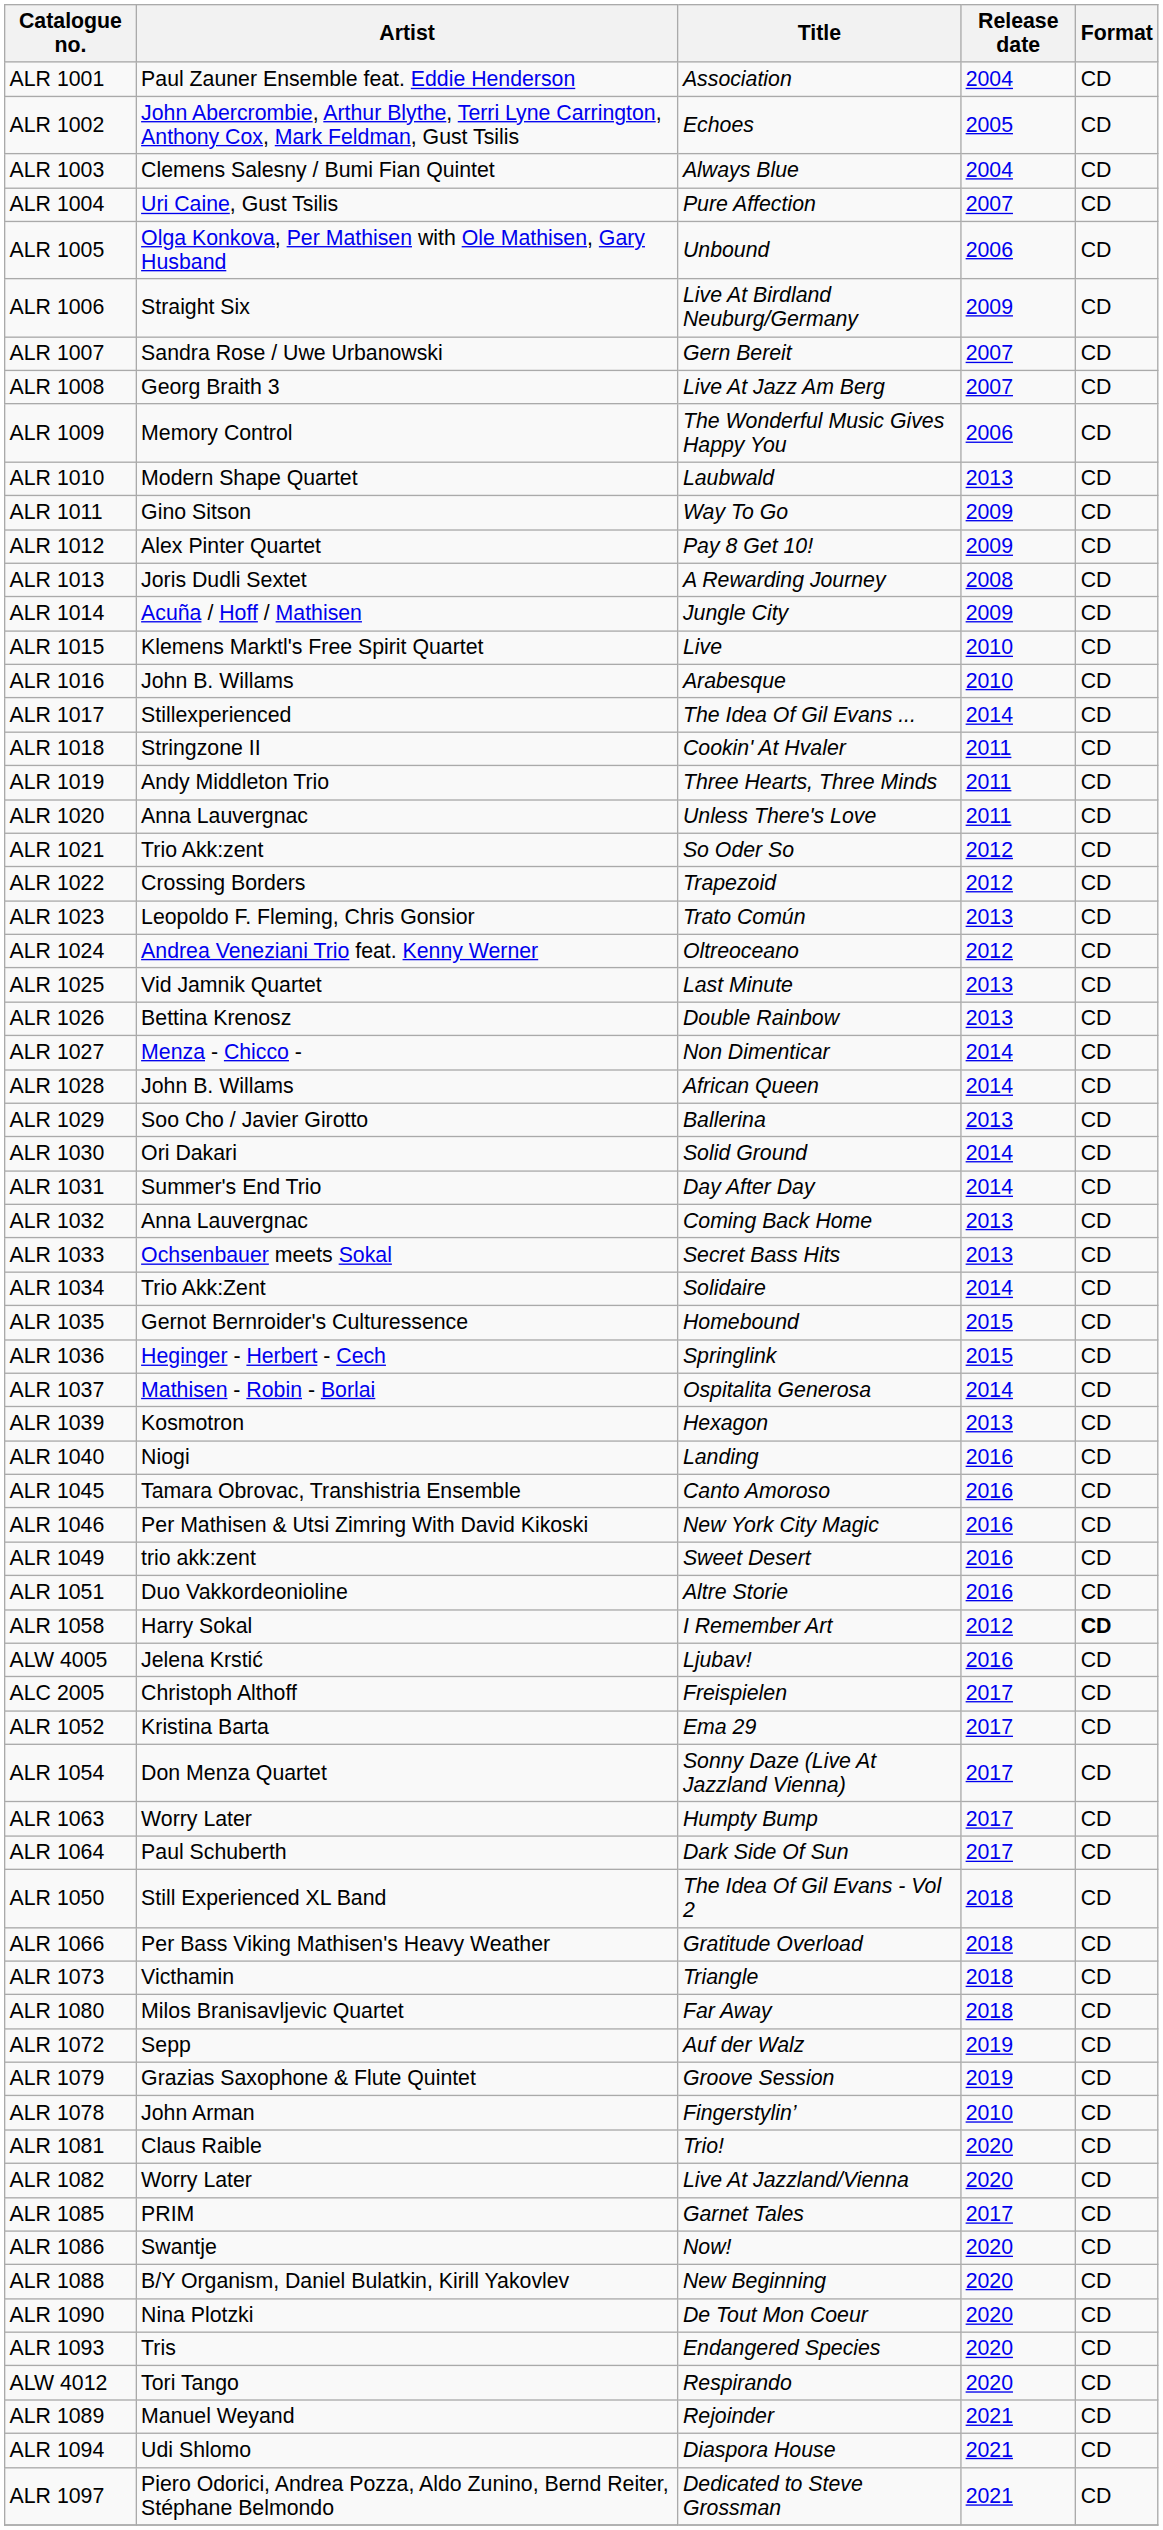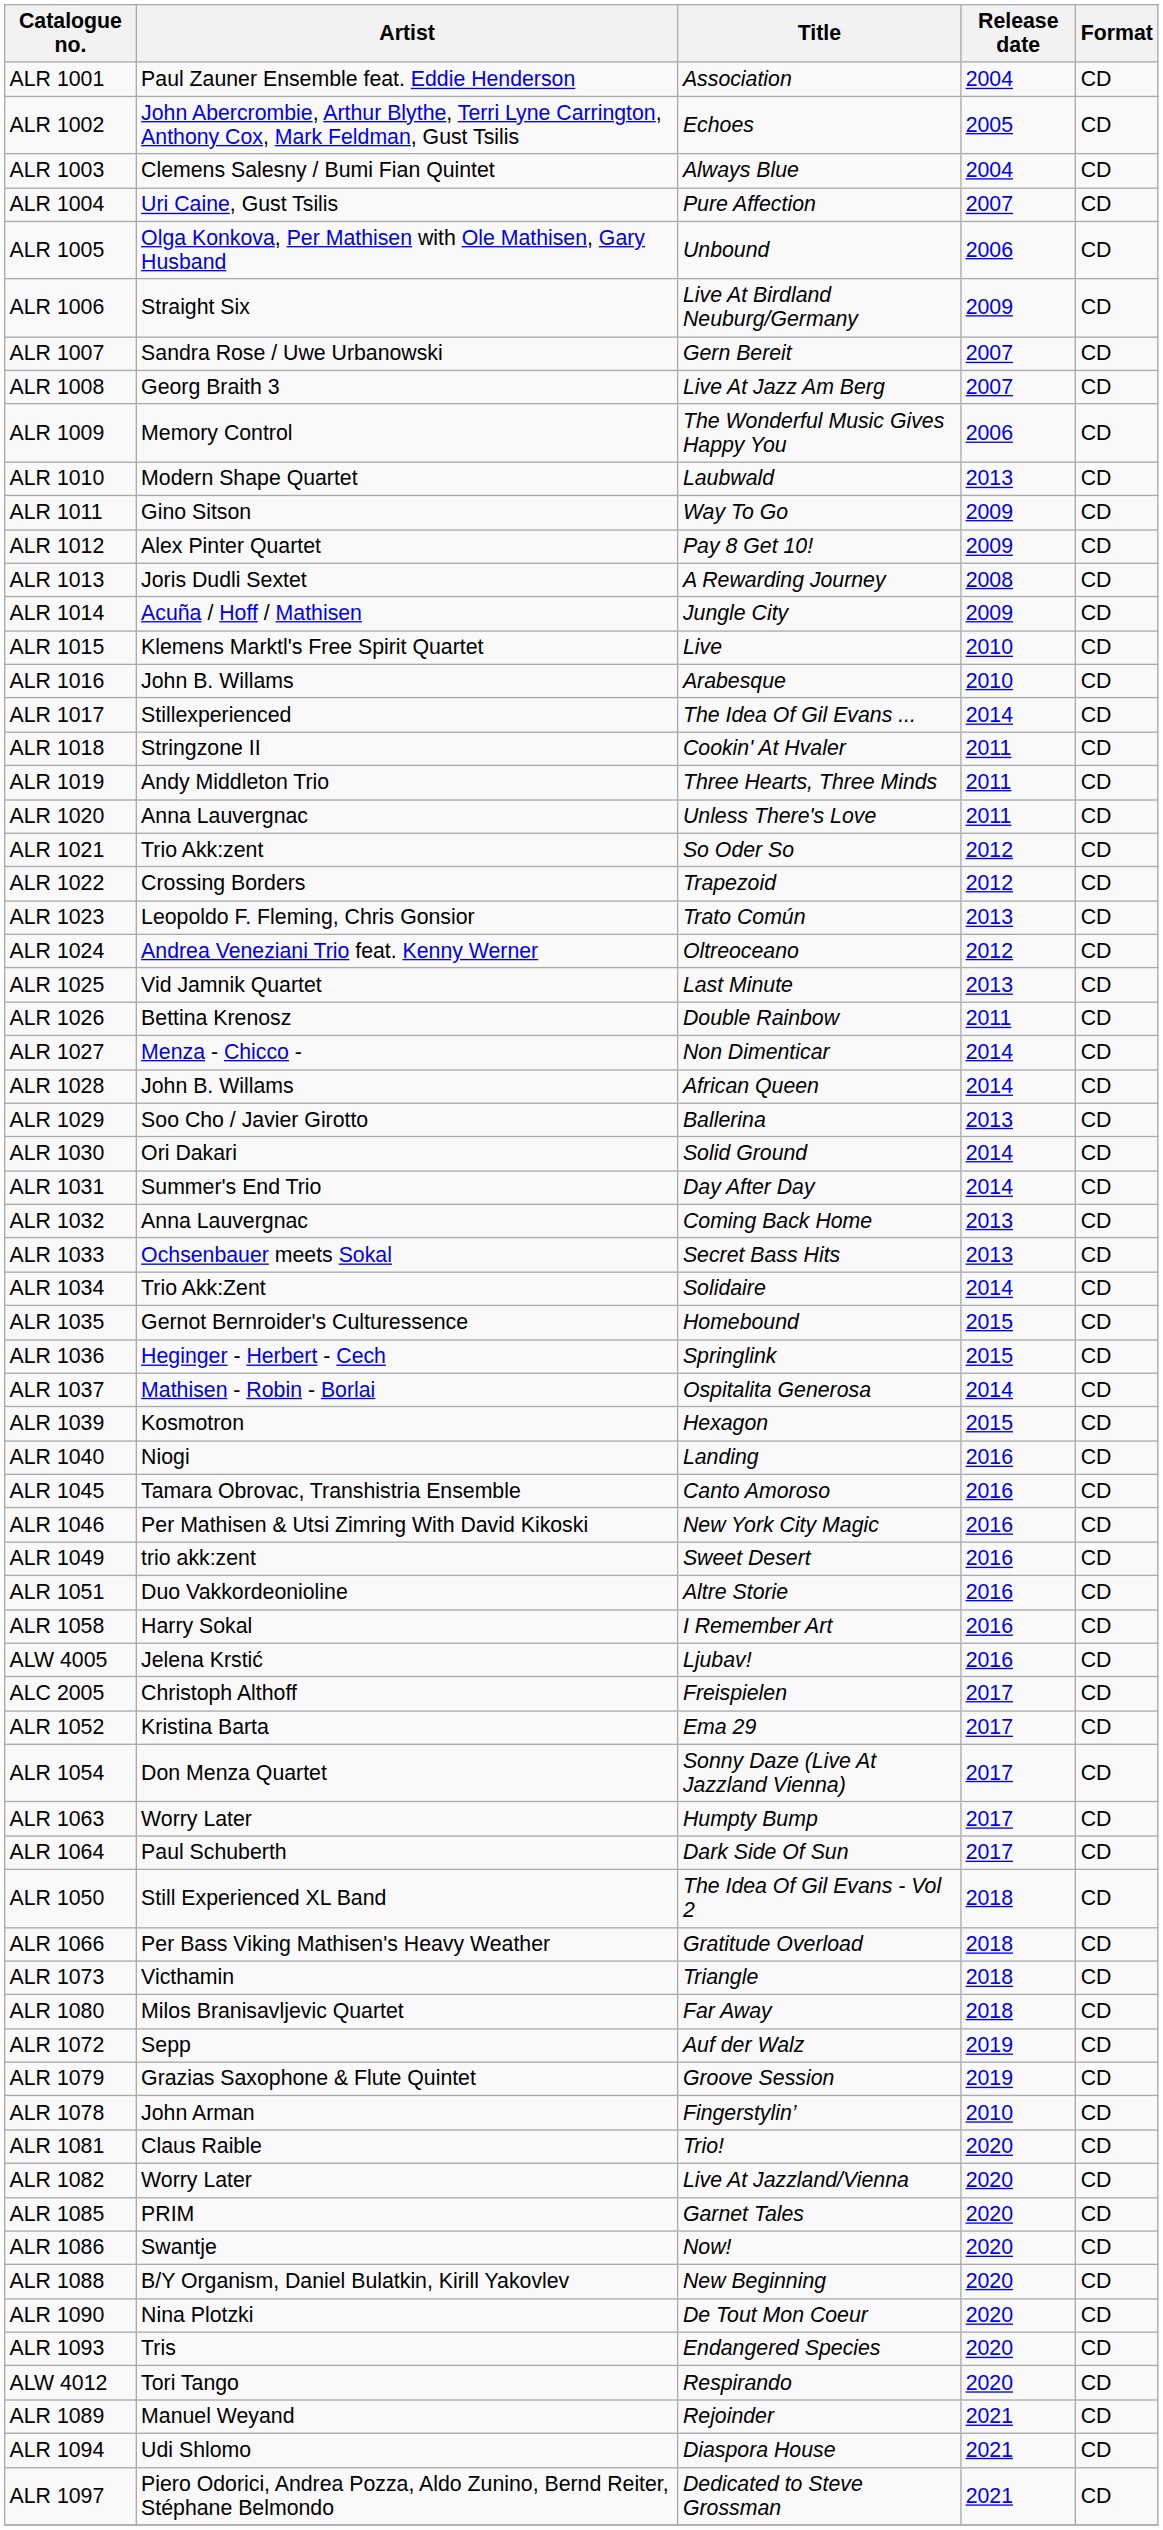 <table class="wikitable">
 <tr>
 <th>Catalogue no.</th>
 <th>Artist</th>
 <th>Title</th>
 <th>Release date</th>
 <th>Format</th>
 </tr>
 <tr>
 <td>ALR 1001</td>
 <td>Paul Zauner Ensemble feat. <a href='#'>Eddie Henderson</a></td>
 <td><em>Association</em></td>
 <td><a href='#'>2004</a></td>
 <td>CD</td>
 </tr>
 <tr>
 <td>ALR 1002</td>
 <td><a href='#'>John Abercrombie</a>, <a href='#'>Arthur Blythe</a>, <a href='#'>Terri Lyne Carrington</a>, <a href='#'>Anthony Cox</a>, <a href='#'>Mark Feldman</a>, Gust Tsilis</td>
 <td><em>Echoes</em></td>
 <td><a href='#'>2005</a></td>
 <td>CD</td>
 </tr>
 <tr>
 <td>ALR 1003</td>
 <td>Clemens Salesny / Bumi Fian Quintet</td>
 <td><em>Always Blue</em></td>
 <td><a href='#'>2004</a></td>
 <td>CD</td>
 </tr>
 <tr>
 <td>ALR 1004</td>
 <td><a href='#'>Uri Caine</a>, Gust Tsilis</td>
 <td><em>Pure Affection</em></td>
 <td><a href='#'>2007</a></td>
 <td>CD</td>
 </tr>
 <tr>
 <td>ALR 1005</td>
 <td><a href='#'>Olga Konkova</a>, <a href='#'>Per Mathisen</a> with <a href='#'>Ole Mathisen</a>, <a href='#'>Gary Husband</a></td>
 <td><em>Unbound</em></td>
 <td><a href='#'>2006</a></td>
 <td>CD</td>
 </tr>
 <tr>
 <td>ALR 1006</td>
 <td>Straight Six</td>
 <td><em>Live At Birdland Neuburg/Germany</em></td>
 <td><a href='#'>2009</a></td>
 <td>CD</td>
 </tr>
 <tr>
 <td>ALR 1007</td>
 <td>Sandra Rose / Uwe Urbanowski</td>
 <td><em>Gern Bereit</em></td>
 <td><a href='#'>2007</a></td>
 <td>CD</td>
 </tr>
 <tr>
 <td>ALR 1008</td>
 <td>Georg Braith 3</td>
 <td><em>Live At Jazz Am Berg</em></td>
 <td><a href='#'>2007</a></td>
 <td>CD</td>
 </tr>
 <tr>
 <td>ALR 1009</td>
 <td>Memory Control</td>
 <td><em>The Wonderful Music Gives Happy You</em></td>
 <td><a href='#'>2006</a></td>
 <td>CD</td>
 </tr>
 <tr>
 <td>ALR 1010</td>
 <td>Modern Shape Quartet</td>
 <td><em>Laubwald</em></td>
 <td><a href='#'>2013</a></td>
 <td>CD</td>
 </tr>
 <tr>
 <td>ALR 1011</td>
 <td>Gino Sitson</td>
 <td><em>Way To Go</em></td>
 <td><a href='#'>2009</a></td>
 <td>CD</td>
 </tr>
 <tr>
 <td>ALR 1012</td>
 <td>Alex Pinter Quartet</td>
 <td><em>Pay 8 Get 10!</em></td>
 <td><a href='#'>2009</a></td>
 <td>CD</td>
 </tr>
 <tr>
 <td>ALR 1013</td>
 <td>Joris Dudli Sextet</td>
 <td><em>A Rewarding Journey</em></td>
 <td><a href='#'>2008</a></td>
 <td>CD</td>
 </tr>
 <tr>
 <td>ALR 1014</td>
 <td><a href='#'>Acuña</a> / <a href='#'>Hoff</a> / <a href='#'>Mathisen</a></td>
 <td><em>Jungle City</em></td>
 <td><a href='#'>2009</a></td>
 <td>CD</td>
 </tr>
 <tr>
 <td>ALR 1015</td>
 <td>Klemens Marktl's Free Spirit Quartet</td>
 <td><em>Live</em></td>
 <td><a href='#'>2010</a></td>
 <td>CD</td>
 </tr>
 <tr>
 <td>ALR 1016</td>
 <td>John B. Willams</td>
 <td><em>Arabesque</em></td>
 <td><a href='#'>2010</a></td>
 <td>CD</td>
 </tr>
 <tr>
 <td>ALR 1017</td>
 <td>Stillexperienced</td>
 <td><em>The Idea Of Gil Evans ...</em></td>
 <td><a href='#'>2014</a></td>
 <td>CD</td>
 </tr>
 <tr>
 <td>ALR 1018</td>
 <td>Stringzone II</td>
 <td><em>Cookin' At Hvaler</em></td>
 <td><a href='#'>2011</a></td>
 <td>CD</td>
 </tr>
 <tr>
 <td>ALR 1019</td>
 <td>Andy Middleton Trio</td>
 <td><em>Three Hearts, Three Minds</em></td>
 <td><a href='#'>2011</a></td>
 <td>CD</td>
 </tr>
 <tr>
 <td>ALR 1020</td>
 <td>Anna Lauvergnac</td>
 <td><em>Unless There's Love</em></td>
 <td><a href='#'>2011</a></td>
 <td>CD</td>
 </tr>
 <tr>
 <td>ALR 1021</td>
 <td>Trio Akk:zent</td>
 <td><em>So Oder So</em></td>
 <td><a href='#'>2012</a></td>
 <td>CD</td>
 </tr>
 <tr>
 <td>ALR 1022</td>
 <td>Crossing Borders</td>
 <td><em>Trapezoid</em></td>
 <td><a href='#'>2012</a></td>
 <td>CD</td>
 </tr>
 <tr>
 <td>ALR 1023</td>
 <td>Leopoldo F. Fleming, Chris Gonsior</td>
 <td><em>Trato Común</em></td>
 <td><a href='#'>2013</a></td>
 <td>CD</td>
 </tr>
 <tr>
 <td>ALR 1024</td>
 <td><a href='#'>Andrea Veneziani Trio</a> feat. <a href='#'>Kenny Werner</a></td>
 <td><em>Oltreoceano</em></td>
 <td><a href='#'>2012</a></td>
 <td>CD</td>
 </tr>
 <tr>
 <td>ALR 1025</td>
 <td>Vid Jamnik Quartet</td>
 <td><em>Last Minute</em></td>
 <td><a href='#'>2013</a></td>
 <td>CD</td>
 </tr>
 <tr>
 <td>ALR 1026</td>
 <td>Bettina Krenosz</td>
 <td><em>Double Rainbow</em></td>
-<td><a href='#'>2013</a></td>
+<td><a href='#'>2011</a></td>
 <td>CD</td>
 </tr>
 <tr>
 <td>ALR 1027</td>
 <td><a href='#'>Menza</a> - <a href='#'>Chicco</a> - </td>
 <td><em>Non Dimenticar</em></td>
 <td><a href='#'>2014</a></td>
 <td>CD</td>
 </tr>
 <tr>
 <td>ALR 1028</td>
 <td>John B. Willams</td>
 <td><em>African Queen</em></td>
 <td><a href='#'>2014</a></td>
 <td>CD</td>
 </tr>
 <tr>
 <td>ALR 1029</td>
 <td>Soo Cho / Javier Girotto</td>
 <td><em>Ballerina</em></td>
 <td><a href='#'>2013</a></td>
 <td>CD</td>
 </tr>
 <tr>
 <td>ALR 1030</td>
 <td>Ori Dakari</td>
 <td><em>Solid Ground</em></td>
 <td><a href='#'>2014</a></td>
 <td>CD</td>
 </tr>
 <tr>
 <td>ALR 1031</td>
 <td>Summer's End Trio</td>
 <td><em>Day After Day</em></td>
 <td><a href='#'>2014</a></td>
 <td>CD</td>
 </tr>
 <tr>
 <td>ALR 1032</td>
 <td>Anna Lauvergnac</td>
 <td><em>Coming Back Home</em></td>
 <td><a href='#'>2013</a></td>
 <td>CD</td>
 </tr>
 <tr>
 <td>ALR 1033</td>
 <td><a href='#'>Ochsenbauer</a> meets <a href='#'>Sokal</a></td>
 <td><em>Secret Bass Hits</em></td>
 <td><a href='#'>2013</a></td>
 <td>CD</td>
 </tr>
 <tr>
 <td>ALR 1034</td>
 <td>Trio Akk:Zent</td>
 <td><em>Solidaire</em></td>
 <td><a href='#'>2014</a></td>
 <td>CD</td>
 </tr>
 <tr>
 <td>ALR 1035</td>
 <td>Gernot Bernroider's Culturessence</td>
 <td><em>Homebound</em></td>
 <td><a href='#'>2015</a></td>
 <td>CD</td>
 </tr>
 <tr>
 <td>ALR 1036</td>
 <td><a href='#'>Heginger</a> - <a href='#'>Herbert</a> - <a href='#'>Cech</a></td>
 <td><em>Springlink</em></td>
 <td><a href='#'>2015</a></td>
 <td>CD</td>
 </tr>
 <tr>
 <td>ALR 1037</td>
 <td><a href='#'>Mathisen</a> - <a href='#'>Robin</a> - <a href='#'>Borlai</a></td>
 <td><em>Ospitalita Generosa</em></td>
 <td><a href='#'>2014</a></td>
 <td>CD</td>
 </tr>
 <tr>
 <td>ALR 1039</td>
 <td>Kosmotron</td>
 <td><em>Hexagon</em></td>
-<td><a href='#'>2013</a></td>
+<td><a href='#'>2015</a></td>
 <td>CD</td>
 </tr>
 <tr>
 <td>ALR 1040</td>
 <td>Niogi</td>
 <td><em>Landing</em></td>
 <td><a href='#'>2016</a></td>
 <td>CD</td>
 </tr>
 <tr>
 <td>ALR 1045</td>
 <td>Tamara Obrovac, Transhistria Ensemble</td>
 <td><em>Canto Amoroso</em></td>
 <td><a href='#'>2016</a></td>
 <td>CD</td>
 </tr>
 <tr>
 <td>ALR 1046</td>
 <td>Per Mathisen & Utsi Zimring With David Kikoski</td>
 <td><em>New York City Magic</em></td>
 <td><a href='#'>2016</a></td>
 <td>CD</td>
 </tr>
 <tr>
 <td>ALR 1049</td>
 <td>trio akk:zent</td>
 <td><em>Sweet Desert</em></td>
 <td><a href='#'>2016</a></td>
 <td>CD</td>
 </tr>
 <tr>
 <td>ALR 1051</td>
 <td>Duo Vakkordeonioline</td>
 <td><em>Altre Storie</em></td>
 <td><a href='#'>2016</a></td>
 <td>CD</td>
 </tr>
 <tr>
 <td>ALR 1058</td>
 <td>Harry Sokal</td>
 <td><em>I Remember Art</em></td>
-<td><a href='#'>2012</a></td>
-<td><strong>CD</strong></td>
+<td><a href='#'>2016</a></td>
+<td>CD</td>
 </tr>
 <tr>
 <td>ALW 4005</td>
 <td>Jelena Krstić</td>
 <td><em>Ljubav!</em></td>
 <td><a href='#'>2016</a></td>
 <td>CD</td>
 </tr>
 <tr>
 <td>ALC 2005</td>
 <td>Christoph Althoff</td>
 <td><em>Freispielen</em></td>
 <td><a href='#'>2017</a></td>
 <td>CD</td>
 </tr>
 <tr>
 <td>ALR 1052</td>
 <td>Kristina Barta</td>
 <td><em>Ema 29</em></td>
 <td><a href='#'>2017</a></td>
 <td>CD</td>
 </tr>
 <tr>
 <td>ALR 1054</td>
 <td>Don Menza Quartet</td>
 <td><em>Sonny Daze (Live At Jazzland Vienna)</em></td>
 <td><a href='#'>2017</a></td>
 <td>CD</td>
 </tr>
 <tr>
 <td>ALR 1063</td>
 <td>Worry Later</td>
 <td><em>Humpty Bump</em></td>
 <td><a href='#'>2017</a></td>
 <td>CD</td>
 </tr>
 <tr>
 <td>ALR 1064</td>
 <td>Paul Schuberth</td>
 <td><em>Dark Side Of Sun</em></td>
 <td><a href='#'>2017</a></td>
 <td>CD</td>
 </tr>
 <tr>
 <td>ALR 1050</td>
 <td>Still Experienced XL Band</td>
 <td><em>The Idea Of Gil Evans - Vol 2</em></td>
 <td><a href='#'>2018</a></td>
 <td>CD</td>
 </tr>
 <tr>
 <td>ALR 1066</td>
 <td>Per Bass Viking Mathisen's Heavy Weather</td>
 <td><em>Gratitude Overload</em></td>
 <td><a href='#'>2018</a></td>
 <td>CD</td>
 </tr>
 <tr>
 <td>ALR 1073</td>
 <td>Victhamin</td>
 <td><em>Triangle</em></td>
 <td><a href='#'>2018</a></td>
 <td>CD</td>
 </tr>
 <tr>
 <td>ALR 1080</td>
 <td>Milos Branisavljevic Quartet</td>
 <td><em>Far Away</em></td>
 <td><a href='#'>2018</a></td>
 <td>CD</td>
 </tr>
 <tr>
 <td>ALR 1072</td>
 <td>Sepp</td>
 <td><em>Auf der Walz</em></td>
 <td><a href='#'>2019</a></td>
 <td>CD</td>
 </tr>
 <tr>
 <td>ALR 1079</td>
 <td>Grazias Saxophone & Flute Quintet</td>
 <td><em>Groove Session</em></td>
 <td><a href='#'>2019</a></td>
 <td>CD</td>
 </tr>
 <tr>
 <td>ALR 1078</td>
 <td>John Arman</td>
 <td><em> 	Fingerstylin’</em></td>
 <td><a href='#'>2010</a></td>
 <td>CD</td>
 </tr>
 <tr>
 <td>ALR 1081</td>
 <td>Claus Raible</td>
 <td><em>Trio!</em></td>
 <td><a href='#'>2020</a></td>
 <td>CD</td>
 </tr>
 <tr>
 <td>ALR 1082</td>
 <td>Worry Later</td>
 <td><em>Live At Jazzland/Vienna</em></td>
 <td><a href='#'>2020</a></td>
 <td>CD</td>
 </tr>
 <tr>
 <td>ALR 1085</td>
 <td>PRIM</td>
 <td><em>Garnet Tales</em></td>
-<td><a href='#'>2017</a></td>
+<td><a href='#'>2020</a></td>
 <td>CD</td>
 </tr>
 <tr>
 <td>ALR 1086</td>
 <td>Swantje</td>
 <td><em>Now!</em></td>
 <td><a href='#'>2020</a></td>
 <td>CD</td>
 </tr>
 <tr>
 <td>ALR 1088</td>
 <td>B/Y Organism, Daniel Bulatkin, Kirill Yakovlev</td>
 <td><em>New Beginning</em></td>
 <td><a href='#'>2020</a></td>
 <td>CD</td>
 </tr>
 <tr>
 <td>ALR 1090</td>
 <td>Nina Plotzki</td>
 <td><em>De Tout Mon Coeur</em></td>
 <td><a href='#'>2020</a></td>
 <td>CD</td>
 </tr>
 <tr>
 <td>ALR 1093</td>
 <td>Tris</td>
 <td><em>Endangered Species</em></td>
 <td><a href='#'>2020</a></td>
 <td>CD</td>
 </tr>
 <tr>
 <td>ALW 4012</td>
 <td>Tori Tango</td>
 <td><em>Respirando</em></td>
 <td><a href='#'>2020</a></td>
 <td>CD</td>
 </tr>
 <tr>
 <td>ALR 1089</td>
 <td>Manuel Weyand</td>
 <td><em>Rejoinder</em></td>
 <td><a href='#'>2021</a></td>
 <td>CD</td>
 </tr>
 <tr>
 <td>ALR 1094</td>
 <td>Udi Shlomo</td>
 <td><em>Diaspora House</em></td>
 <td><a href='#'>2021</a></td>
 <td>CD</td>
 </tr>
 <tr>
 <td>ALR 1097</td>
 <td>Piero Odorici, Andrea Pozza, Aldo Zunino, Bernd Reiter, Stéphane Belmondo</td>
 <td><em>Dedicated to Steve Grossman</em></td>
 <td><a href='#'>2021</a></td>
 <td>CD</td>
 </tr>
 <tr>
 </tr>
 </table>
